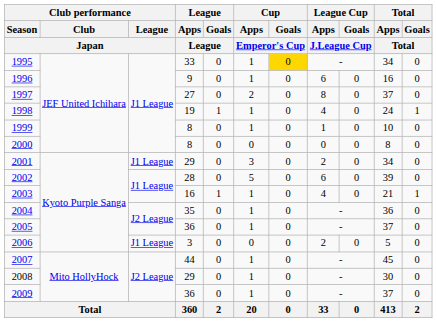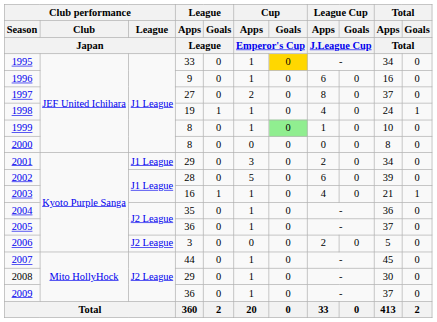 <table class="wikitable" style="text-align:center;">
 <tr>
 <th colspan=3>Club performance</th>
 <th colspan=2>League</th>
 <th colspan=2>Cup</th>
 <th colspan=2>League Cup</th>
 <th colspan=2>Total</th>
 </tr>
 <tr>
 <th>Season</th>
 <th>Club</th>
 <th>League</th>
 <th>Apps</th>
 <th>Goals</th>
 <th>Apps</th>
 <th>Goals</th>
 <th>Apps</th>
 <th>Goals</th>
 <th>Apps</th>
 <th>Goals</th>
 </tr>
 <tr>
 <th colspan=3>Japan</th>
 <th colspan=2>League</th>
 <th colspan=2><a href='#'>Emperor's Cup</a></th>
 <th colspan=2><a href='#'>J.League Cup</a></th>
 <th colspan=2>Total</th>
 </tr>
 <tr>
 <td><a href='#'>1995</a></td>
 <td rowspan="6"><a href='#'>JEF United Ichihara</a></td>
 <td rowspan="6"><a href='#'>J1 League</a></td>
 <td>33</td>
 <td>0</td>
 <td>1</td>
 <td style="background: gold;">0</td>
 <td colspan="2">-</td>
 <td>34</td>
 <td>0</td>
 </tr>
 <tr>
 <td><a href='#'>1996</a></td>
 <td>9</td>
 <td>0</td>
 <td>1</td>
 <td>0</td>
 <td>6</td>
 <td>0</td>
 <td>16</td>
 <td>0</td>
 </tr>
 <tr>
 <td><a href='#'>1997</a></td>
 <td>27</td>
 <td>0</td>
 <td>2</td>
 <td>0</td>
 <td>8</td>
 <td>0</td>
 <td>37</td>
 <td>0</td>
 </tr>
 <tr>
 <td><a href='#'>1998</a></td>
 <td>19</td>
 <td>1</td>
 <td>1</td>
 <td>0</td>
 <td>4</td>
 <td>0</td>
 <td>24</td>
 <td>1</td>
 </tr>
 <tr>
 <td><a href='#'>1999</a></td>
 <td>8</td>
 <td>0</td>
 <td>1</td>
-<td>0</td>
+<td style="background: lightgreen;">0</td>
 <td>1</td>
 <td>0</td>
 <td>10</td>
 <td>0</td>
 </tr>
 <tr>
 <td><a href='#'>2000</a></td>
 <td>8</td>
 <td>0</td>
 <td>0</td>
 <td>0</td>
 <td>0</td>
 <td>0</td>
 <td>8</td>
 <td>0</td>
 </tr>
 <tr>
 <td><a href='#'>2001</a></td>
 <td rowspan="6"><a href='#'>Kyoto Purple Sanga</a></td>
 <td><a href='#'>J1 League</a></td>
 <td>29</td>
 <td>0</td>
 <td>3</td>
 <td>0</td>
 <td>2</td>
 <td>0</td>
 <td>34</td>
 <td>0</td>
 </tr>
 <tr>
 <td><a href='#'>2002</a></td>
 <td rowspan="2"><a href='#'>J1 League</a></td>
 <td>28</td>
 <td>0</td>
 <td>5</td>
 <td>0</td>
 <td>6</td>
 <td>0</td>
 <td>39</td>
 <td>0</td>
 </tr>
 <tr>
 <td><a href='#'>2003</a></td>
 <td>16</td>
 <td>1</td>
 <td>1</td>
 <td>0</td>
 <td>4</td>
 <td>0</td>
 <td>21</td>
 <td>1</td>
 </tr>
 <tr>
 <td><a href='#'>2004</a></td>
 <td rowspan="2"><a href='#'>J2 League</a></td>
 <td>35</td>
 <td>0</td>
 <td>1</td>
 <td>0</td>
 <td colspan="2">-</td>
 <td>36</td>
 <td>0</td>
 </tr>
 <tr>
 <td><a href='#'>2005</a></td>
 <td>36</td>
 <td>0</td>
 <td>1</td>
 <td>0</td>
 <td colspan="2">-</td>
 <td>37</td>
 <td>0</td>
 </tr>
 <tr>
 <td><a href='#'>2006</a></td>
-<td><a href='#'>J1 League</a></td>
+<td><a href='#'>J2 League</a></td>
 <td>3</td>
 <td>0</td>
 <td>0</td>
 <td>0</td>
 <td>2</td>
 <td>0</td>
 <td>5</td>
 <td>0</td>
 </tr>
 <tr>
 <td><a href='#'>2007</a></td>
 <td rowspan="3"><a href='#'>Mito HollyHock</a></td>
 <td rowspan="3"><a href='#'>J2 League</a></td>
 <td>44</td>
 <td>0</td>
 <td>1</td>
 <td>0</td>
 <td colspan="2">-</td>
 <td>45</td>
 <td>0</td>
 </tr>
 <tr>
 <td>2008</td>
 <td>29</td>
 <td>0</td>
 <td>1</td>
 <td>0</td>
 <td colspan="2">-</td>
 <td>30</td>
 <td>0</td>
 </tr>
 <tr>
 <td><a href='#'>2009</a></td>
 <td>36</td>
 <td>0</td>
 <td>1</td>
 <td>0</td>
 <td colspan="2">-</td>
 <td>37</td>
 <td>0</td>
 </tr>
 <tr>
 <th colspan=3>Total</th>
 <th>360</th>
 <th>2</th>
 <th>20</th>
 <th>0</th>
 <th>33</th>
 <th>0</th>
 <th>413</th>
 <th>2</th>
 </tr>
 </table>
